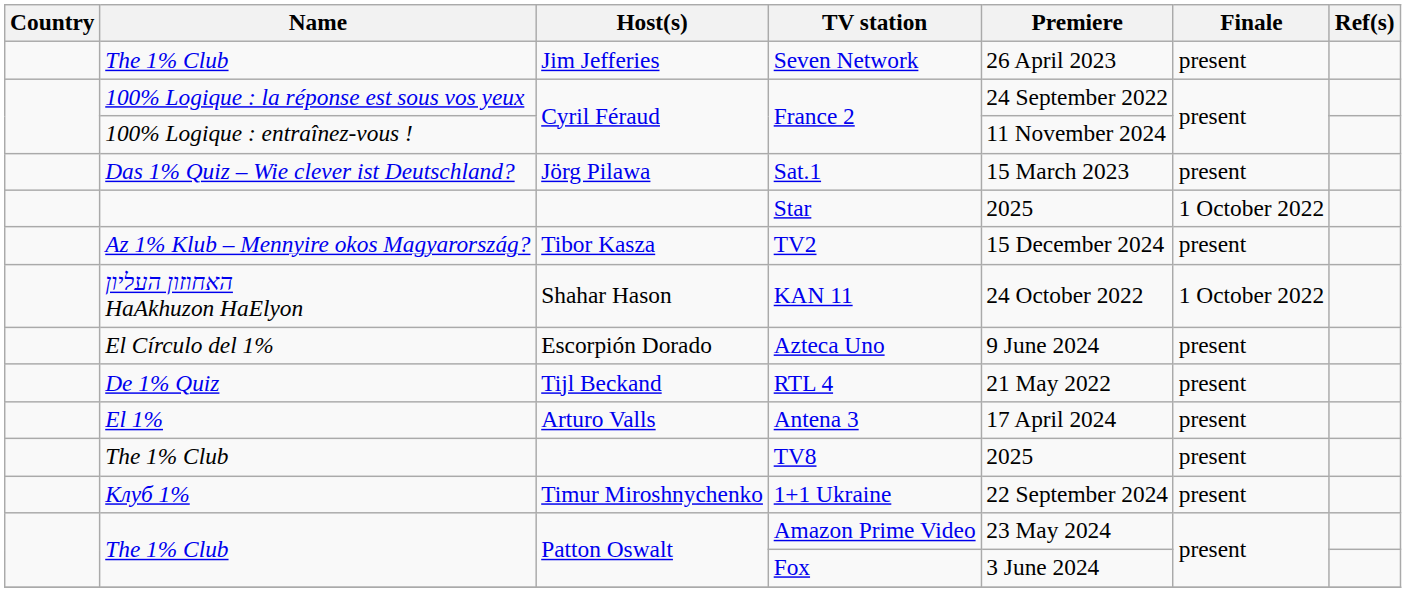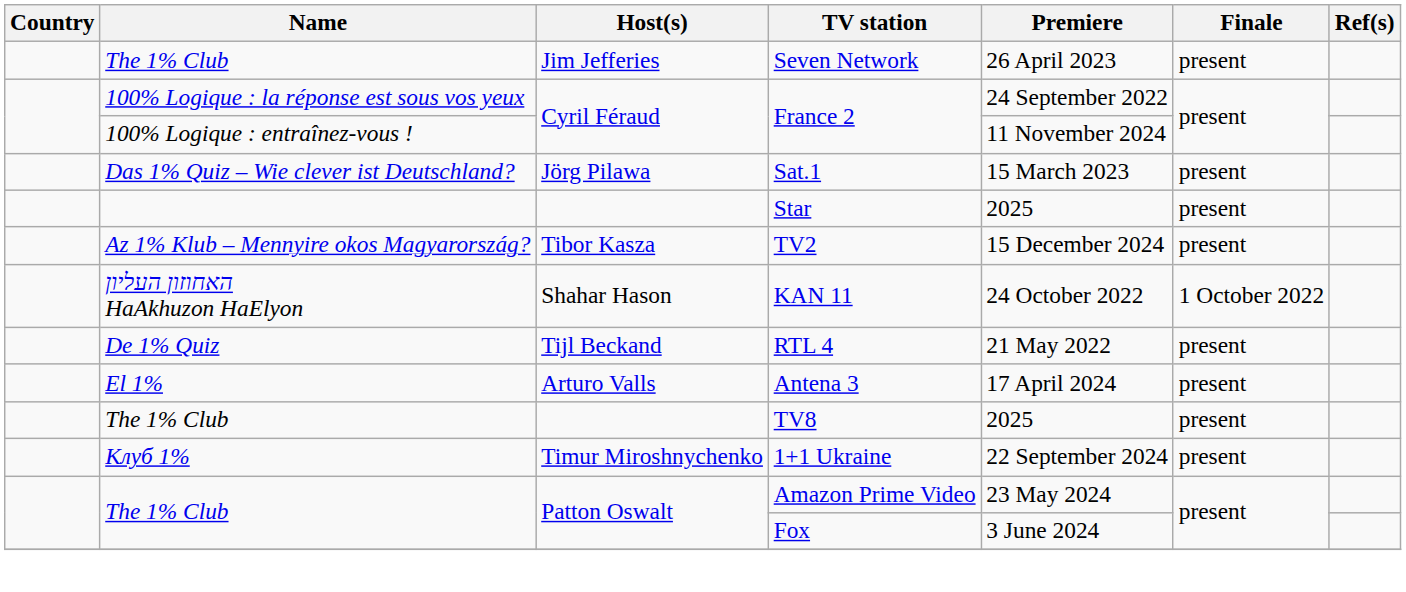 <table class="wikitable">
 <tr>
 <th>Country</th>
 <th>Name</th>
 <th>Host(s)</th>
 <th>TV station</th>
 <th>Premiere</th>
 <th>Finale</th>
 <th>Ref(s)</th>
 </tr>
 <tr>
 <td></td>
 <td><em><a href='#'>The 1% Club</a></em></td>
 <td><a href='#'>Jim Jefferies</a></td>
 <td><a href='#'>Seven Network</a></td>
 <td>26 April 2023</td>
 <td>present</td>
 <td></td>
 </tr>
 <tr>
 <td rowspan="2"></td>
 <td><em><a href='#'>100% Logique : la réponse est sous vos yeux</a></em></td>
 <td rowspan="2"><a href='#'>Cyril Féraud</a></td>
 <td rowspan="2"><a href='#'>France 2</a></td>
 <td>24 September 2022</td>
 <td rowspan="2">present</td>
 <td></td>
 </tr>
 <tr>
 <td><em>100% Logique : entraînez-vous !</em></td>
 <td>11 November 2024</td>
 <td></td>
 </tr>
 <tr>
 <td></td>
 <td><em><a href='#'>Das 1% Quiz – Wie clever ist Deutschland?</a></em></td>
 <td><a href='#'>Jörg Pilawa</a></td>
 <td><a href='#'>Sat.1</a></td>
 <td>15 March 2023</td>
 <td>present</td>
 <td></td>
 </tr>
 <tr>
 <td></td>
 <td></td>
 <td></td>
 <td><a href='#'>Star</a></td>
 <td>2025</td>
-<td>1 October 2022</td>
+<td>present</td>
 <td></td>
 </tr>
 <tr>
 <td></td>
 <td><em><a href='#'>Az 1% Klub – Mennyire okos Magyarország?</a></em></td>
 <td><a href='#'> Tibor Kasza</a></td>
 <td><a href='#'>TV2</a></td>
 <td>15 December 2024</td>
 <td>present</td>
 <td></td>
 </tr>
 <tr>
 <td></td>
 <td><em><a href='#'>האחוזון העליון</a></em><br><em>HaAkhuzon HaElyon</em></td>
 <td>Shahar Hason</td>
 <td><a href='#'>KAN 11</a></td>
 <td>24 October 2022</td>
 <td>1 October 2022</td>
-<td></td>
-</tr>
-<tr>
-<td></td>
-<td><em>El Círculo del 1%</em></td>
-<td>Escorpión Dorado</td>
-<td><a href='#'>Azteca Uno</a></td>
-<td>9 June 2024</td>
-<td>present</td>
 <td></td>
 </tr>
 <tr>
 <td></td>
 <td><em><a href='#'>De 1% Quiz</a></em></td>
 <td><a href='#'>Tijl Beckand</a></td>
 <td><a href='#'>RTL 4</a></td>
 <td>21 May 2022</td>
 <td>present</td>
 <td></td>
 </tr>
 <tr>
 <td></td>
 <td><em><a href='#'>El 1%</a></em></td>
 <td><a href='#'>Arturo Valls</a></td>
 <td><a href='#'>Antena 3</a></td>
 <td>17 April 2024</td>
 <td>present</td>
 <td></td>
 </tr>
 <tr>
 <td></td>
 <td><em>The 1% Club</em></td>
 <td></td>
 <td><a href='#'>TV8</a></td>
 <td>2025</td>
 <td>present</td>
 <td></td>
 </tr>
 <tr>
 <td></td>
 <td><em><a href='#'>Клуб 1%</a></em></td>
 <td><a href='#'>Timur Miroshnychenko</a></td>
 <td><a href='#'>1+1 Ukraine</a></td>
 <td>22 September 2024</td>
 <td>present</td>
 <td></td>
 </tr>
 <tr>
 <td rowspan="2"></td>
 <td rowspan="2"><em><a href='#'>The 1% Club</a></em></td>
 <td rowspan="2"><a href='#'>Patton Oswalt</a></td>
 <td><a href='#'>Amazon Prime Video</a></td>
 <td>23 May 2024</td>
 <td rowspan="2">present</td>
 <td></td>
 </tr>
 <tr>
 <td><a href='#'>Fox</a></td>
 <td>3 June 2024</td>
 <td></td>
 </tr>
 <tr>
 </tr>
 </table>
